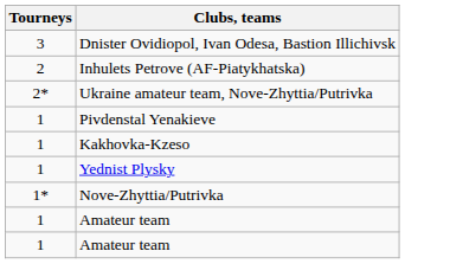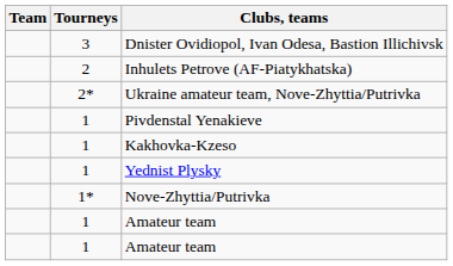 <table class="wikitable">
 <tr style="background:#efefef;">
+<th>Team</th>
 <th>Tourneys</th>
 <th>Clubs, teams</th>
 </tr>
 <tr>
+<td></td>
 <td align=center>3</td>
 <td>Dnister Ovidiopol, Ivan Odesa, Bastion Illichivsk</td>
 </tr>
 <tr>
+<td></td>
 <td align=center>2</td>
 <td>Inhulets Petrove (AF-Piatykhatska)</td>
 </tr>
 <tr>
+<td></td>
 <td align=center>2*</td>
 <td>Ukraine amateur team, Nove-Zhyttia/Putrivka</td>
 </tr>
 <tr>
+<td></td>
 <td align=center>1</td>
 <td>Pivdenstal Yenakieve</td>
 </tr>
 <tr>
+<td></td>
 <td align=center>1</td>
 <td>Kakhovka-Kzeso</td>
 </tr>
 <tr>
+<td></td>
 <td align=center>1</td>
 <td><a href='#'>Yednist Plysky</a></td>
 </tr>
 <tr>
+<td></td>
 <td align=center>1*</td>
 <td>Nove-Zhyttia/Putrivka</td>
 </tr>
 <tr>
+<td></td>
 <td align=center>1</td>
 <td>Amateur team</td>
 </tr>
 <tr>
+<td></td>
 <td align=center>1</td>
 <td>Amateur team</td>
 </tr>
 </table>
